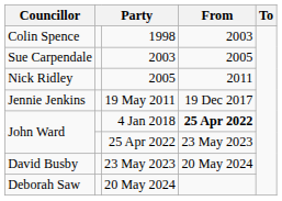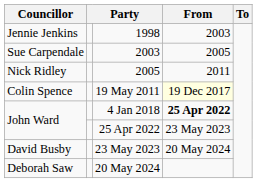 <table class=wikitable>
 <tr>
 <th>Councillor</th>
 <th colspan=2>Party</th>
 <th>From</th>
 <th>To</th>
 </tr>
 <tr>
-<td>Colin Spence</td>
+<td>Jennie Jenkins</td>
 <td></td>
 <td align=right>1998</td>
 <td align=right>2003</td>
 </tr>
 <tr>
 <td>Sue Carpendale</td>
 <td></td>
 <td align=right>2003</td>
 <td align=right>2005</td>
 </tr>
 <tr>
 <td>Nick Ridley</td>
 <td></td>
 <td align=right>2005</td>
 <td align=right>2011</td>
 </tr>
 <tr>
-<td>Jennie Jenkins</td>
+<td>Colin Spence</td>
 <td></td>
 <td align=right>19 May 2011</td>
-<td align=right>19 Dec 2017</td>
+<td align=right style="background: lightyellow;">19 Dec 2017</td>
 </tr>
 <tr>
 <td rowspan=2>John Ward</td>
 <td></td>
 <td align=right>4 Jan 2018</td>
 <td align=right><strong>25 Apr 2022</strong></td>
 </tr>
 <tr>
 <td></td>
 <td align=right>25 Apr 2022</td>
 <td align=right>23 May 2023</td>
 </tr>
 <tr>
 <td>David Busby</td>
 <td></td>
 <td align=right>23 May 2023</td>
 <td align=right>20 May 2024</td>
 </tr>
 <tr>
 <td>Deborah Saw</td>
 <td></td>
 <td align=right>20 May 2024</td>
 <td align=right></td>
 </tr>
 </table>
